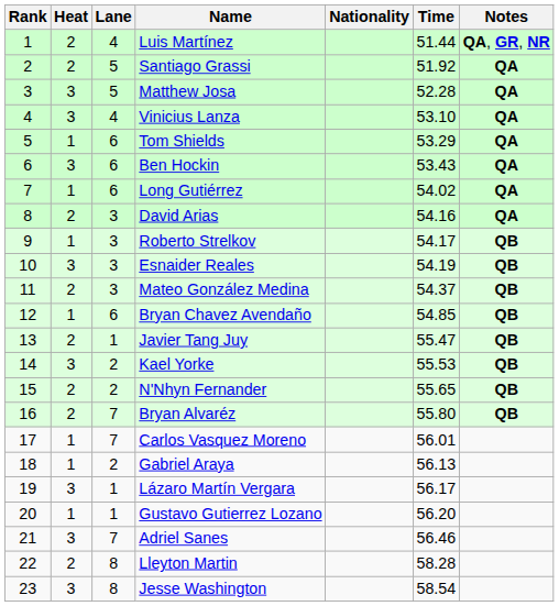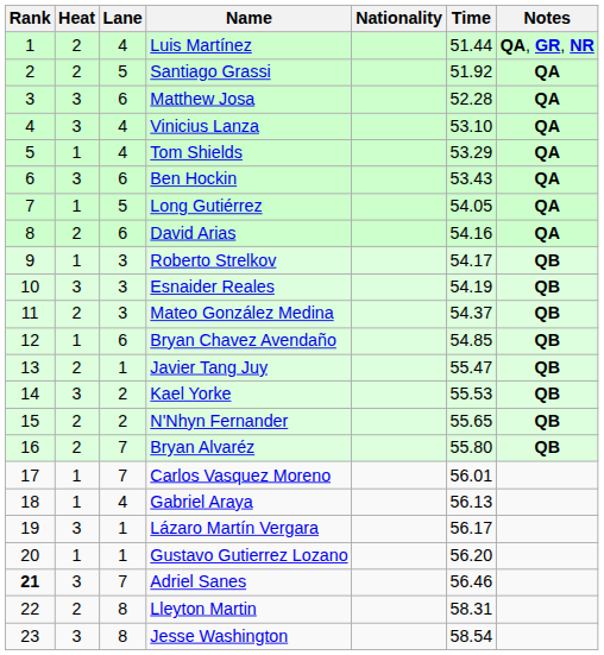 <table class="wikitable sortable" style="text-align:center">
 <tr>
 <th>Rank</th>
 <th>Heat</th>
 <th>Lane</th>
 <th>Name</th>
 <th>Nationality</th>
 <th>Time</th>
 <th>Notes</th>
 </tr>
 <tr bgcolor=ccffcc>
 <td>1</td>
 <td>2</td>
 <td>4</td>
 <td align=left><a href='#'>Luis Martínez</a></td>
 <td align=left></td>
 <td>51.44</td>
 <td><strong>QA</strong>, <strong><a href='#'>GR</a></strong>, <strong><a href='#'>NR</a></strong></td>
 </tr>
 <tr bgcolor=ccffcc>
 <td>2</td>
 <td>2</td>
 <td>5</td>
 <td align=left><a href='#'>Santiago Grassi</a></td>
 <td align=left></td>
 <td>51.92</td>
 <td><strong>QA</strong></td>
 </tr>
 <tr bgcolor=ccffcc>
 <td>3</td>
 <td>3</td>
-<td>5</td>
+<td>6</td>
 <td align=left><a href='#'>Matthew Josa</a></td>
 <td align=left></td>
 <td>52.28</td>
 <td><strong>QA</strong></td>
 </tr>
 <tr bgcolor=ccffcc>
 <td>4</td>
 <td>3</td>
 <td>4</td>
 <td align=left><a href='#'>Vinicius Lanza</a></td>
 <td align=left></td>
 <td>53.10</td>
 <td><strong>QA</strong></td>
 </tr>
 <tr bgcolor=ccffcc>
 <td>5</td>
 <td>1</td>
-<td>6</td>
+<td>4</td>
 <td align=left><a href='#'>Tom Shields</a></td>
 <td align=left></td>
 <td>53.29</td>
 <td><strong>QA</strong></td>
 </tr>
 <tr bgcolor=ccffcc>
 <td>6</td>
 <td>3</td>
 <td>6</td>
 <td align=left><a href='#'>Ben Hockin</a></td>
 <td align=left></td>
 <td>53.43</td>
 <td><strong>QA</strong></td>
 </tr>
 <tr bgcolor=ccffcc>
 <td>7</td>
 <td>1</td>
-<td>6</td>
+<td>5</td>
 <td align=left><a href='#'>Long Gutiérrez</a></td>
 <td align=left></td>
-<td>54.02</td>
+<td>54.05</td>
 <td><strong>QA</strong></td>
 </tr>
 <tr bgcolor=ccffcc>
 <td>8</td>
 <td>2</td>
-<td>3</td>
+<td>6</td>
 <td align=left><a href='#'>David Arias</a></td>
 <td align=left></td>
 <td>54.16</td>
 <td><strong>QA</strong></td>
 </tr>
 <tr bgcolor=ddffdd>
 <td>9</td>
 <td>1</td>
 <td>3</td>
 <td align=left><a href='#'>Roberto Strelkov</a></td>
 <td align=left></td>
 <td>54.17</td>
 <td><strong>QB</strong></td>
 </tr>
 <tr bgcolor=ddffdd>
 <td>10</td>
 <td>3</td>
 <td>3</td>
 <td align=left><a href='#'>Esnaider Reales</a></td>
 <td align=left></td>
 <td>54.19</td>
 <td><strong>QB</strong></td>
 </tr>
 <tr bgcolor=ddffdd>
 <td>11</td>
 <td>2</td>
 <td>3</td>
 <td align=left><a href='#'>Mateo González Medina</a></td>
 <td align=left></td>
 <td>54.37</td>
 <td><strong>QB</strong></td>
 </tr>
 <tr bgcolor=ddffdd>
 <td>12</td>
 <td>1</td>
 <td>6</td>
 <td align=left><a href='#'>Bryan Chavez Avendaño</a></td>
 <td align=left></td>
 <td>54.85</td>
 <td><strong>QB</strong></td>
 </tr>
 <tr bgcolor=ddffdd>
 <td>13</td>
 <td>2</td>
 <td>1</td>
 <td align=left><a href='#'>Javier Tang Juy</a></td>
 <td align=left></td>
 <td>55.47</td>
 <td><strong>QB</strong></td>
 </tr>
 <tr bgcolor=ddffdd>
 <td>14</td>
 <td>3</td>
 <td>2</td>
 <td align=left><a href='#'>Kael Yorke</a></td>
 <td align=left></td>
 <td>55.53</td>
 <td><strong>QB</strong></td>
 </tr>
 <tr bgcolor=ddffdd>
 <td>15</td>
 <td>2</td>
 <td>2</td>
 <td align=left><a href='#'>N'Nhyn Fernander</a></td>
 <td align=left></td>
 <td>55.65</td>
 <td><strong>QB</strong></td>
 </tr>
 <tr bgcolor=ddffdd>
 <td>16</td>
 <td>2</td>
 <td>7</td>
 <td align=left><a href='#'>Bryan Alvaréz</a></td>
 <td align=left></td>
 <td>55.80</td>
 <td><strong>QB</strong></td>
 </tr>
 <tr>
 <td>17</td>
 <td>1</td>
 <td>7</td>
 <td align=left><a href='#'>Carlos Vasquez Moreno</a></td>
 <td align=left></td>
 <td>56.01</td>
 <td></td>
 </tr>
 <tr>
 <td>18</td>
 <td>1</td>
-<td>2</td>
+<td>4</td>
 <td align=left><a href='#'>Gabriel Araya</a></td>
 <td align=left></td>
 <td>56.13</td>
 <td></td>
 </tr>
 <tr>
 <td>19</td>
 <td>3</td>
 <td>1</td>
 <td align=left><a href='#'>Lázaro Martín Vergara</a></td>
 <td align=left></td>
 <td>56.17</td>
 <td></td>
 </tr>
 <tr>
 <td>20</td>
 <td>1</td>
 <td>1</td>
 <td align=left><a href='#'>Gustavo Gutierrez Lozano</a></td>
 <td align=left></td>
 <td>56.20</td>
 <td></td>
 </tr>
 <tr>
-<td>21</td>
+<td><strong>21</strong></td>
 <td>3</td>
 <td>7</td>
 <td align=left><a href='#'>Adriel Sanes</a></td>
 <td align=left></td>
 <td>56.46</td>
 <td></td>
 </tr>
 <tr>
 <td>22</td>
 <td>2</td>
 <td>8</td>
 <td align=left><a href='#'>Lleyton Martin</a></td>
 <td align=left></td>
-<td>58.28</td>
+<td>58.31</td>
 <td></td>
 </tr>
 <tr>
 <td>23</td>
 <td>3</td>
 <td>8</td>
 <td align=left><a href='#'>Jesse Washington</a></td>
 <td align=left></td>
 <td>58.54</td>
 <td></td>
 </tr>
 </table>
